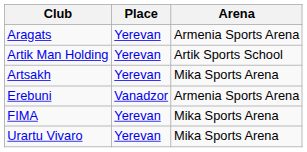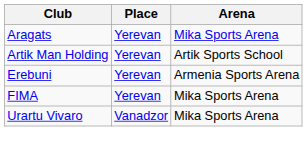 <table class="wikitable sortable">
 <tr>
 <th>Club</th>
 <th>Place</th>
 <th>Arena</th>
 </tr>
 <tr>
 <td><a href='#'>Aragats</a></td>
 <td><a href='#'>Yerevan</a></td>
-<td>Armenia Sports Arena</td>
+<td><a href='#'>Mika Sports Arena</a></td>
 </tr>
 <tr>
 <td><a href='#'>Artik Man Holding</a></td>
 <td><a href='#'>Yerevan</a></td>
 <td>Artik Sports School</td>
 </tr>
 <tr>
-<td><a href='#'>Artsakh</a></td>
+<td><a href='#'>Erebuni</a></td>
 <td><a href='#'>Yerevan</a></td>
-<td>Mika Sports Arena</td>
-</tr>
-<tr>
-<td><a href='#'>Erebuni</a></td>
-<td><a href='#'>Vanadzor</a></td>
 <td>Armenia Sports Arena</td>
 </tr>
 <tr>
 <td><a href='#'>FIMA</a></td>
 <td><a href='#'>Yerevan</a></td>
 <td>Mika Sports Arena</td>
 </tr>
 <tr>
 <td><a href='#'>Urartu Vivaro</a></td>
-<td><a href='#'>Yerevan</a></td>
+<td><a href='#'>Vanadzor</a></td>
 <td>Mika Sports Arena</td>
 </tr>
 </table>
